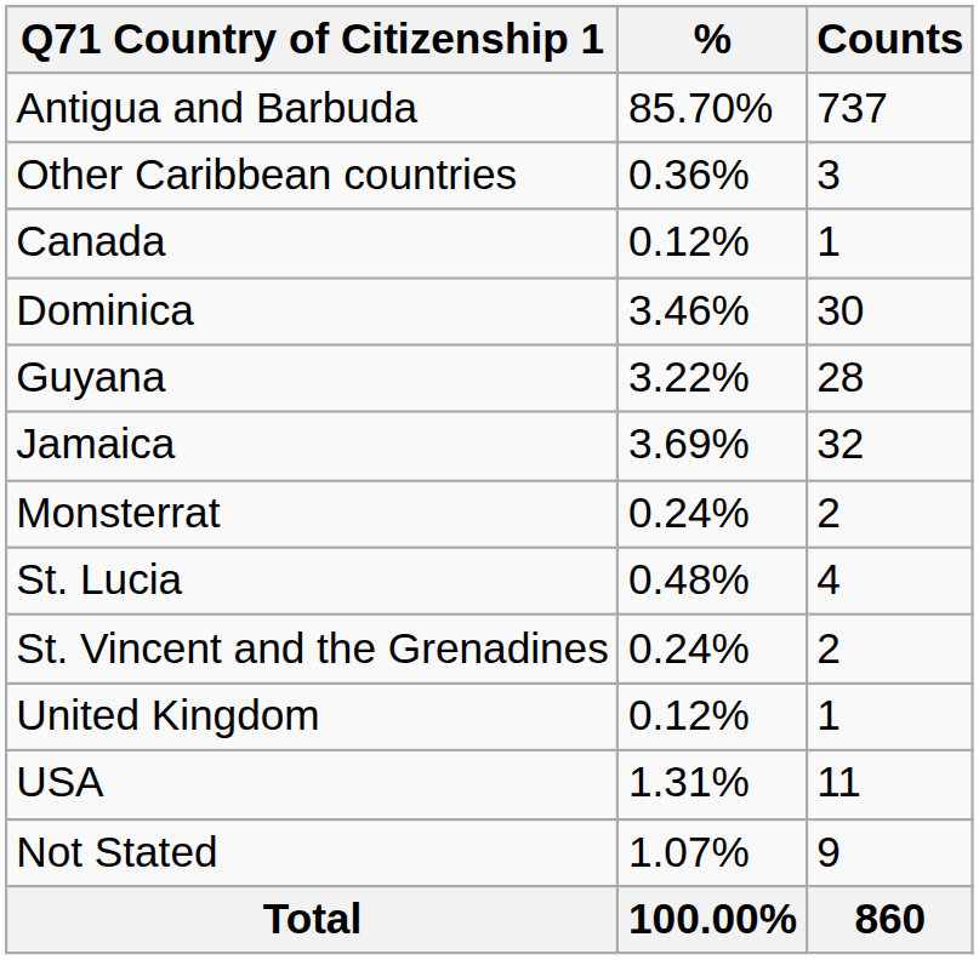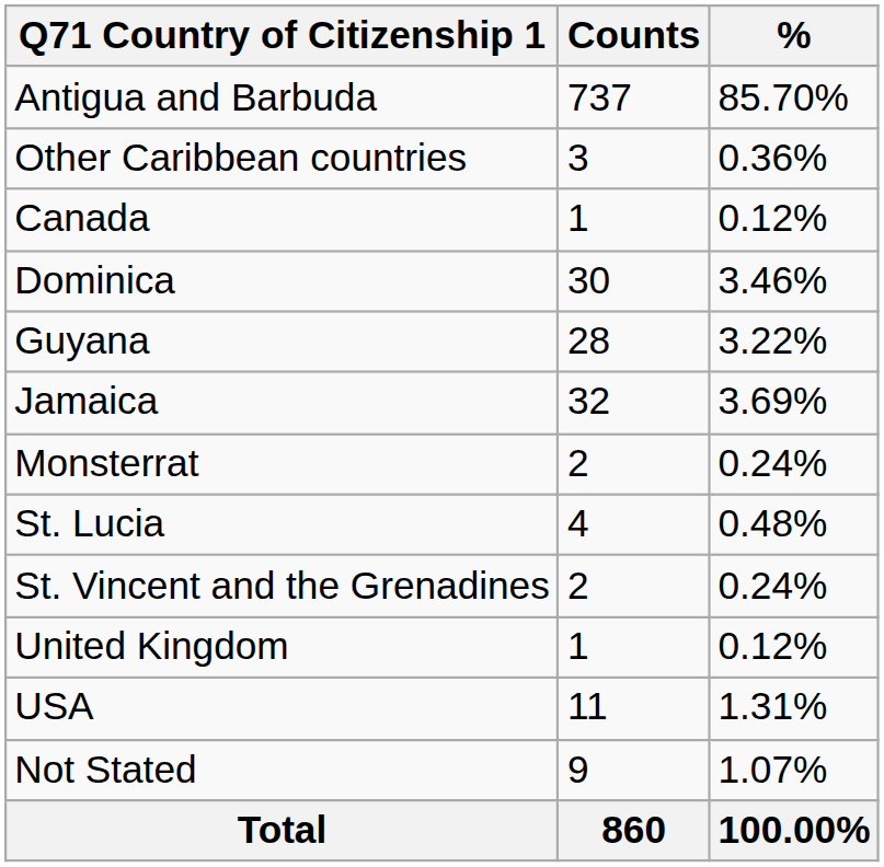 <table class="wikitable sortable">
 <tr>
 <th>Q71 Country of Citizenship 1</th>
+<th>Counts</th>
 <th>%</th>
-<th>Counts</th>
 </tr>
 <tr>
 <td>Antigua and Barbuda</td>
+<td>737</td>
 <td>85.70%</td>
-<td>737</td>
 </tr>
 <tr>
 <td>Other Caribbean countries</td>
+<td>3</td>
 <td>0.36%</td>
-<td>3</td>
 </tr>
 <tr>
 <td>Canada</td>
+<td>1</td>
 <td>0.12%</td>
-<td>1</td>
 </tr>
 <tr>
 <td>Dominica</td>
+<td>30</td>
 <td>3.46%</td>
-<td>30</td>
 </tr>
 <tr>
 <td>Guyana</td>
+<td>28</td>
 <td>3.22%</td>
-<td>28</td>
 </tr>
 <tr>
 <td>Jamaica</td>
+<td>32</td>
 <td>3.69%</td>
-<td>32</td>
 </tr>
 <tr>
 <td>Monsterrat</td>
+<td>2</td>
 <td>0.24%</td>
-<td>2</td>
 </tr>
 <tr>
 <td>St. Lucia</td>
+<td>4</td>
 <td>0.48%</td>
-<td>4</td>
 </tr>
 <tr>
 <td>St. Vincent and the Grenadines</td>
+<td>2</td>
 <td>0.24%</td>
-<td>2</td>
 </tr>
 <tr>
 <td>United Kingdom</td>
+<td>1</td>
 <td>0.12%</td>
-<td>1</td>
 </tr>
 <tr>
 <td>USA</td>
+<td>11</td>
 <td>1.31%</td>
-<td>11</td>
 </tr>
 <tr>
 <td>Not Stated</td>
+<td>9</td>
 <td>1.07%</td>
-<td>9</td>
 </tr>
 <tr>
 <th>Total</th>
+<th>860</th>
 <th>100.00%</th>
-<th>860</th>
 </tr>
 </table>
